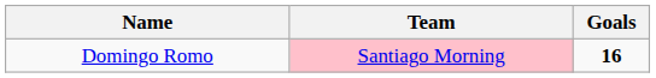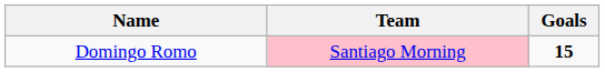 <table class="wikitable" style="font-size:95%; text-align:center;">
 <tr>
 <th width="205">Name</th>
 <th width="205">Team</th>
 <th width="50">Goals</th>
 </tr>
 <tr>
 <td> <a href='#'>Domingo Romo</a></td>
 <td style="background: pink;"><a href='#'>Santiago Morning</a></td>
-<td><strong>16</strong></td>
+<td><strong>15</strong></td>
 </tr>
 </table>
